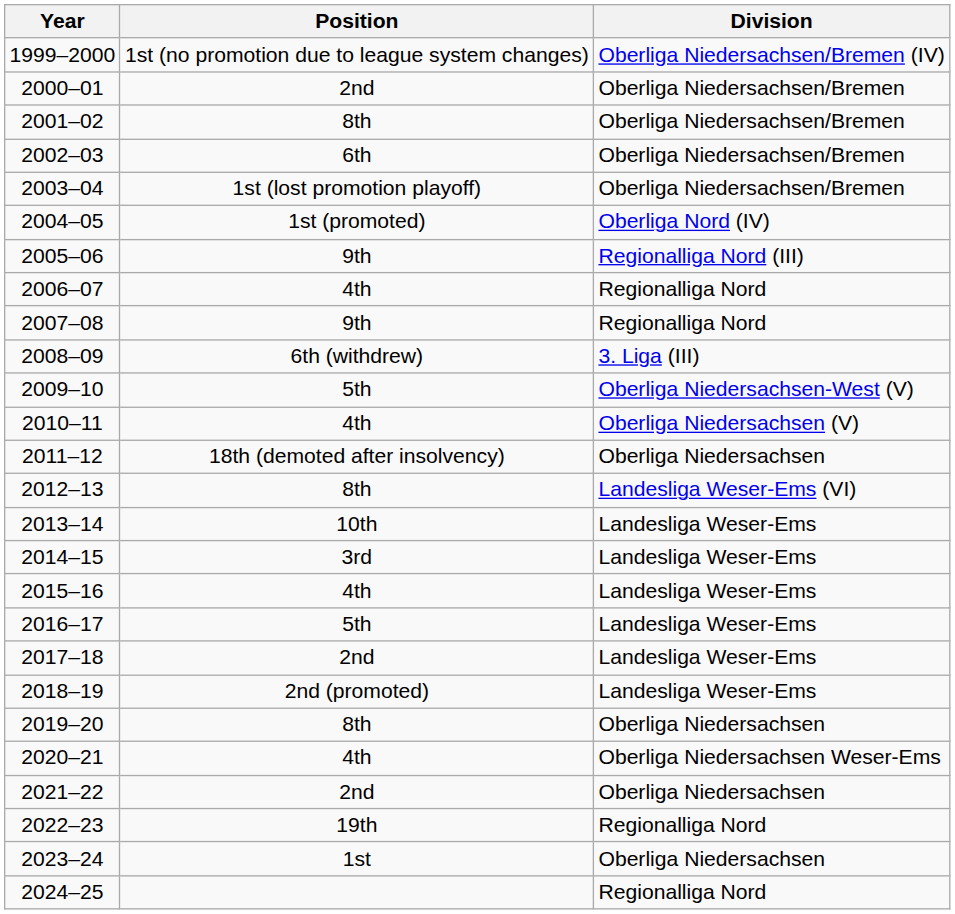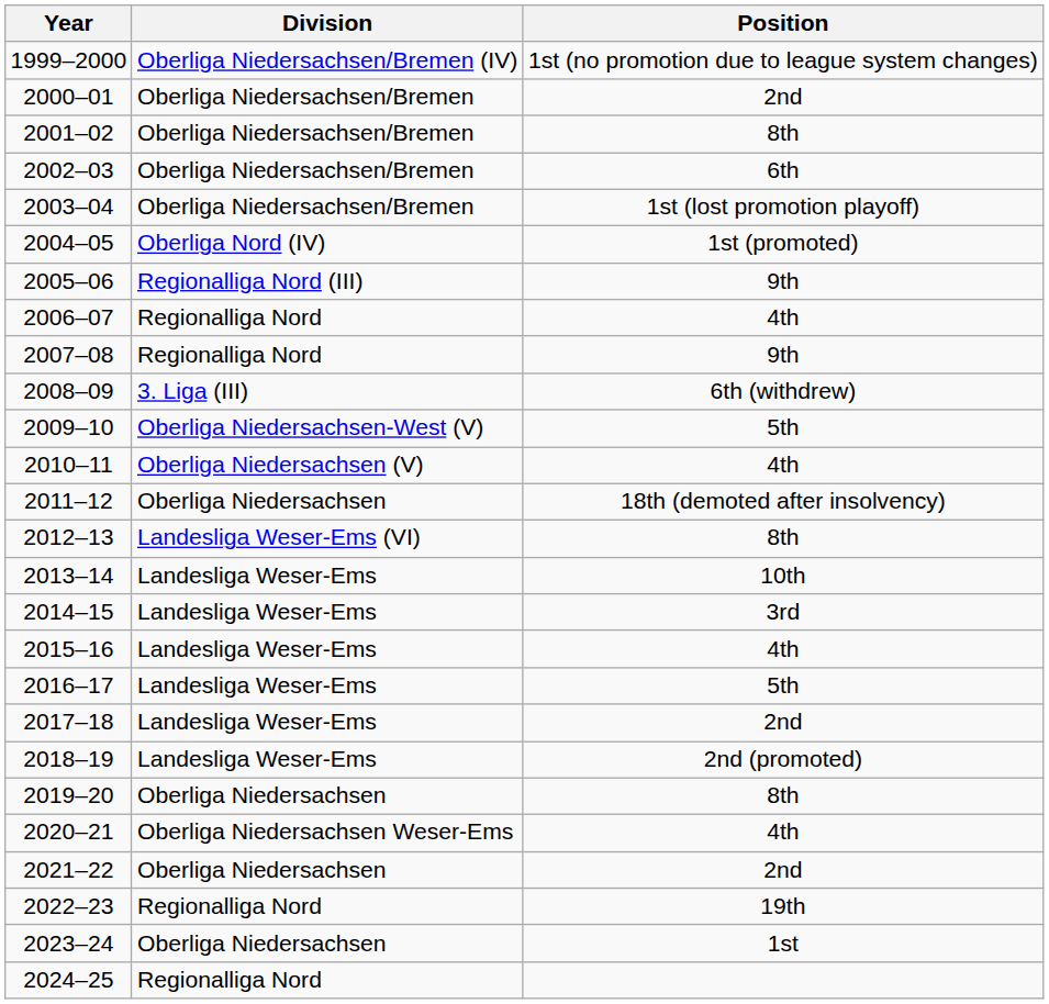 <table class="wikitable">
 <tr>
 <th>Year</th>
+<th>Division</th>
 <th>Position</th>
-<th>Division</th>
 </tr>
 <tr align="center">
 <td>1999–2000</td>
+<td align="left"><a href='#'>Oberliga Niedersachsen/Bremen</a> (IV)</td>
 <td>1st (no promotion due to league system changes)</td>
-<td align="left"><a href='#'>Oberliga Niedersachsen/Bremen</a> (IV)</td>
 </tr>
 <tr align="center">
 <td>2000–01</td>
+<td align="left">Oberliga Niedersachsen/Bremen</td>
 <td>2nd</td>
-<td align="left">Oberliga Niedersachsen/Bremen</td>
 </tr>
 <tr align="center">
 <td>2001–02</td>
+<td align="left">Oberliga Niedersachsen/Bremen</td>
 <td>8th</td>
-<td align="left">Oberliga Niedersachsen/Bremen</td>
 </tr>
 <tr align="center">
 <td>2002–03</td>
+<td align="left">Oberliga Niedersachsen/Bremen</td>
 <td>6th</td>
-<td align="left">Oberliga Niedersachsen/Bremen</td>
 </tr>
 <tr align="center">
 <td>2003–04</td>
+<td align="left">Oberliga Niedersachsen/Bremen</td>
 <td>1st (lost promotion playoff)</td>
-<td align="left">Oberliga Niedersachsen/Bremen</td>
 </tr>
 <tr align="center">
 <td>2004–05</td>
+<td align="left"><a href='#'>Oberliga Nord</a> (IV)</td>
 <td>1st (promoted)</td>
-<td align="left"><a href='#'>Oberliga Nord</a> (IV)</td>
 </tr>
 <tr align="center">
 <td>2005–06</td>
+<td align="left"><a href='#'>Regionalliga Nord</a> (III)</td>
 <td>9th</td>
-<td align="left"><a href='#'>Regionalliga Nord</a> (III)</td>
 </tr>
 <tr align="center">
 <td>2006–07</td>
+<td align="left">Regionalliga Nord</td>
 <td>4th</td>
-<td align="left">Regionalliga Nord</td>
 </tr>
 <tr align="center">
 <td>2007–08</td>
+<td align="left">Regionalliga Nord</td>
 <td>9th</td>
-<td align="left">Regionalliga Nord</td>
 </tr>
 <tr align="center">
 <td>2008–09</td>
+<td align="left"><a href='#'>3. Liga</a> (III)</td>
 <td>6th (withdrew)</td>
-<td align="left"><a href='#'>3. Liga</a> (III)</td>
 </tr>
 <tr align="center">
 <td>2009–10</td>
+<td align="left"><a href='#'>Oberliga Niedersachsen-West</a> (V)</td>
 <td>5th</td>
-<td align="left"><a href='#'>Oberliga Niedersachsen-West</a> (V)</td>
 </tr>
 <tr align="center">
 <td>2010–11</td>
+<td align="left"><a href='#'>Oberliga Niedersachsen</a> (V)</td>
 <td>4th</td>
-<td align="left"><a href='#'>Oberliga Niedersachsen</a> (V)</td>
 </tr>
 <tr align="center">
 <td>2011–12</td>
+<td align="left">Oberliga Niedersachsen</td>
 <td>18th (demoted after insolvency)</td>
-<td align="left">Oberliga Niedersachsen</td>
 </tr>
 <tr align="center">
 <td>2012–13</td>
+<td align="left"><a href='#'>Landesliga Weser-Ems</a> (VI)</td>
 <td>8th</td>
-<td align="left"><a href='#'>Landesliga Weser-Ems</a> (VI)</td>
 </tr>
 <tr align="center">
 <td>2013–14</td>
+<td align="left">Landesliga Weser-Ems</td>
 <td>10th</td>
-<td align="left">Landesliga Weser-Ems</td>
 </tr>
 <tr align="center">
 <td>2014–15</td>
+<td align="left">Landesliga Weser-Ems</td>
 <td>3rd</td>
-<td align="left">Landesliga Weser-Ems</td>
 </tr>
 <tr align="center">
 <td>2015–16</td>
+<td align="left">Landesliga Weser-Ems</td>
 <td>4th</td>
-<td align="left">Landesliga Weser-Ems</td>
 </tr>
 <tr align="center">
 <td>2016–17</td>
+<td align="left">Landesliga Weser-Ems</td>
 <td>5th</td>
-<td align="left">Landesliga Weser-Ems</td>
 </tr>
 <tr align="center">
 <td>2017–18</td>
+<td align="left">Landesliga Weser-Ems</td>
 <td>2nd</td>
-<td align="left">Landesliga Weser-Ems</td>
 </tr>
 <tr align="center">
 <td>2018–19</td>
+<td align="left">Landesliga Weser-Ems</td>
 <td>2nd (promoted)</td>
-<td align="left">Landesliga Weser-Ems</td>
 </tr>
 <tr align="center">
 <td>2019–20</td>
+<td align="left">Oberliga Niedersachsen</td>
 <td>8th</td>
-<td align="left">Oberliga Niedersachsen</td>
 </tr>
 <tr align="center">
 <td>2020–21</td>
+<td align="left">Oberliga Niedersachsen Weser-Ems</td>
 <td>4th</td>
-<td align="left">Oberliga Niedersachsen Weser-Ems</td>
 </tr>
 <tr align="center">
 <td>2021–22</td>
+<td align="left">Oberliga Niedersachsen</td>
 <td>2nd</td>
-<td align="left">Oberliga Niedersachsen</td>
 </tr>
 <tr align="center">
 <td>2022–23</td>
+<td align="left">Regionalliga Nord</td>
 <td>19th</td>
-<td align="left">Regionalliga Nord</td>
 </tr>
 <tr align="center">
 <td>2023–24</td>
+<td align="left">Oberliga Niedersachsen</td>
 <td>1st</td>
-<td align="left">Oberliga Niedersachsen</td>
 </tr>
 <tr align="center">
 <td>2024–25</td>
+<td align="left">Regionalliga Nord</td>
 <td></td>
-<td align="left">Regionalliga Nord</td>
 </tr>
 </table>
